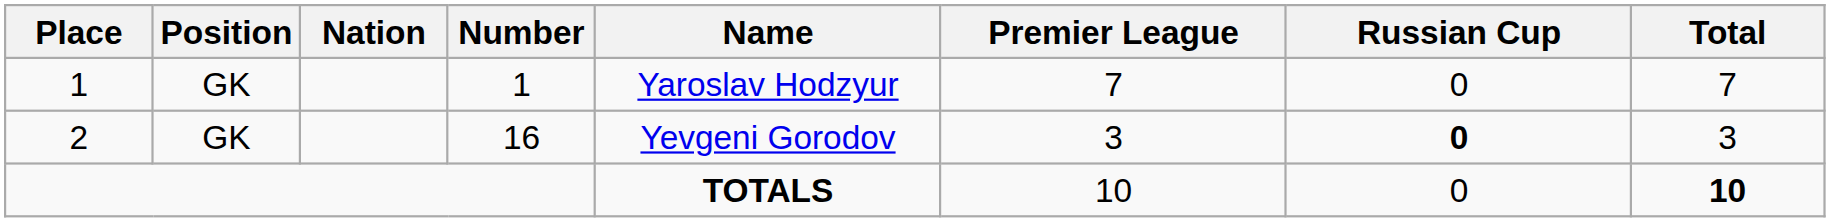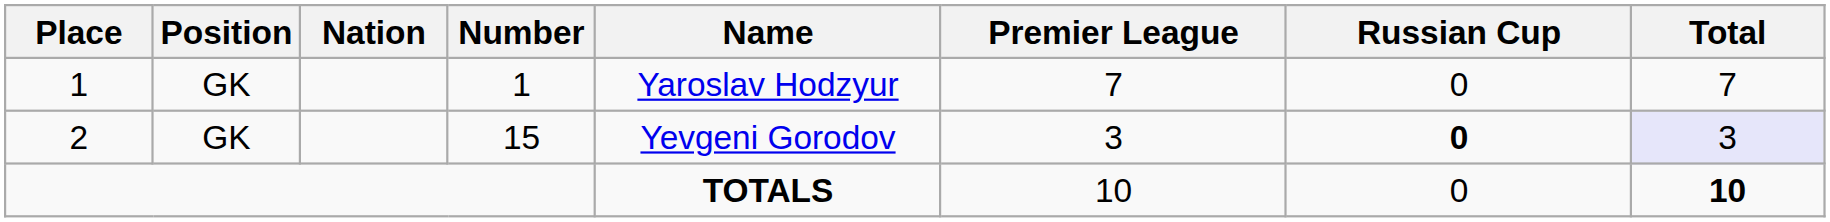 <table class="wikitable" style="font-size: 95%; text-align: center;">
 <tr>
 <th width=60>Place</th>
 <th width=60>Position</th>
 <th width=60>Nation</th>
 <th width=60>Number</th>
 <th width=150>Name</th>
 <th width=150>Premier League</th>
 <th width=150>Russian Cup</th>
 <th width=80><strong>Total</strong></th>
 </tr>
 <tr>
 <td>1</td>
 <td>GK</td>
 <td></td>
 <td>1</td>
 <td><a href='#'>Yaroslav Hodzyur</a></td>
 <td>7</td>
 <td>0</td>
 <td>7</td>
 </tr>
 <tr>
 <td>2</td>
 <td>GK</td>
 <td></td>
-<td>16</td>
+<td>15</td>
 <td><a href='#'>Yevgeni Gorodov</a></td>
 <td>3</td>
 <td><strong>0</strong></td>
-<td>3</td>
+<td style="background: lavender;">3</td>
 </tr>
 <tr>
 <td colspan=4></td>
 <td><strong>TOTALS</strong></td>
 <td>10</td>
 <td>0</td>
 <td><strong>10</strong></td>
 </tr>
 </table>
